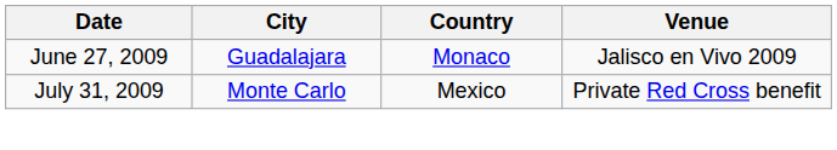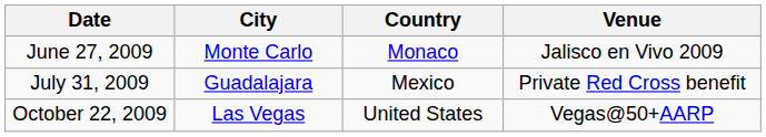 <table class="wikitable" style="text-align:center;">
 <tr>
 <th width="150">Date</th>
 <th width="140">City</th>
 <th width="140">Country</th>
 <th width="220">Venue</th>
 </tr>
 <tr>
 <td>June 27, 2009</td>
-<td><a href='#'>Guadalajara</a></td>
+<td><a href='#'>Monte Carlo</a></td>
 <td><a href='#'>Monaco</a></td>
 <td>Jalisco en Vivo 2009</td>
 </tr>
 <tr>
 <td>July 31, 2009</td>
-<td><a href='#'>Monte Carlo</a></td>
+<td><a href='#'>Guadalajara</a></td>
 <td>Mexico</td>
 <td>Private <a href='#'>Red Cross</a> benefit</td>
 </tr>
+<tr>
+<td>October 22, 2009</td>
+<td><a href='#'>Las Vegas</a></td>
+<td>United States</td>
+<td>Vegas@50+<a href='#'>AARP</a></td>
+</tr>
 </table>
